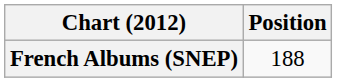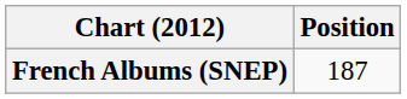 <table class="wikitable plainrowheaders" style="text-align:center">
 <tr>
 <th scope="col">Chart (2012)</th>
 <th scope="col">Position</th>
 </tr>
 <tr>
 <th scope="row">French Albums (SNEP)</th>
-<td>188</td>
+<td>187</td>
 </tr>
 </table>
